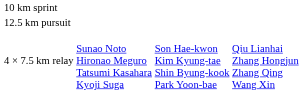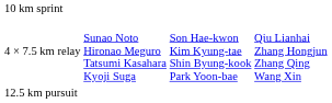 <table>
 <tr>
 <td>10 km sprint<br></td>
-<td></td>
-<td></td>
-<td></td>
-</tr>
-<tr>
-<td>12.5 km pursuit<br></td>
 <td></td>
 <td></td>
 <td></td>
 </tr>
 <tr>
 <td>4 × 7.5 km relay<br></td>
 <td><br><a href='#'>Sunao Noto</a><br><a href='#'>Hironao Meguro</a><br><a href='#'>Tatsumi Kasahara</a><br><a href='#'>Kyoji Suga</a></td>
 <td><br><a href='#'>Son Hae-kwon</a><br><a href='#'>Kim Kyung-tae</a><br><a href='#'>Shin Byung-kook</a><br><a href='#'>Park Yoon-bae</a></td>
 <td><br><a href='#'>Qiu Lianhai</a><br><a href='#'>Zhang Hongjun</a><br><a href='#'>Zhang Qing</a><br><a href='#'>Wang Xin</a></td>
 </tr>
+<tr>
+<td>12.5 km pursuit<br></td>
+<td></td>
+<td></td>
+<td></td>
+</tr>
 </table>
